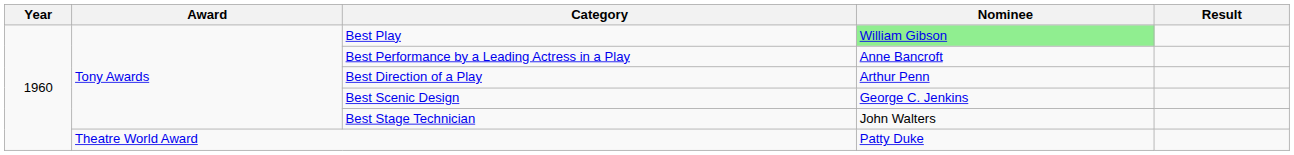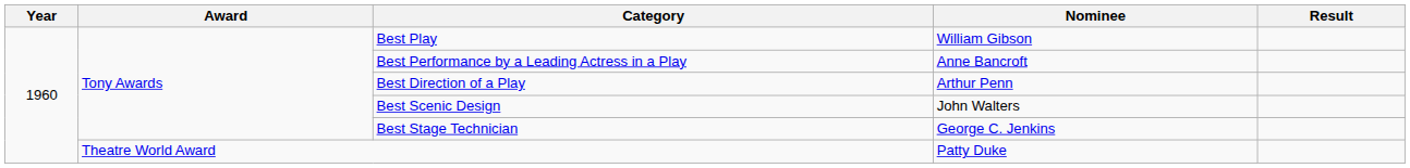 <table class="wikitable sortable" style="width: 99%;">
 <tr>
 <th scope="col" style="width:5%;">Year</th>
 <th scope="col" style="width:20%;">Award</th>
 <th scope="col" style="width:38%;">Category</th>
 <th scope="col" style="width:22%;">Nominee</th>
 <th scope="col" style="width:10%;">Result</th>
 </tr>
 <tr>
 <td rowspan="6" align="center">1960</td>
 <td rowspan="5"><a href='#'>Tony Awards</a></td>
 <td><a href='#'>Best Play</a></td>
-<td style="background: lightgreen;"><a href='#'>William Gibson</a></td>
+<td><a href='#'>William Gibson</a></td>
 <td></td>
 </tr>
 <tr>
 <td><a href='#'>Best Performance by a Leading Actress in a Play</a></td>
 <td><a href='#'>Anne Bancroft</a></td>
 <td></td>
 </tr>
 <tr>
 <td><a href='#'>Best Direction of a Play</a></td>
 <td><a href='#'>Arthur Penn</a></td>
 <td></td>
 </tr>
 <tr>
 <td><a href='#'>Best Scenic Design</a></td>
-<td><a href='#'>George C. Jenkins</a></td>
+<td>John Walters</td>
 <td></td>
 </tr>
 <tr>
 <td><a href='#'>Best Stage Technician</a></td>
-<td>John Walters</td>
+<td><a href='#'>George C. Jenkins</a></td>
 <td></td>
 </tr>
 <tr>
 <td colspan=2><a href='#'>Theatre World Award</a></td>
 <td><a href='#'>Patty Duke</a></td>
 <td></td>
 </tr>
 </table>
